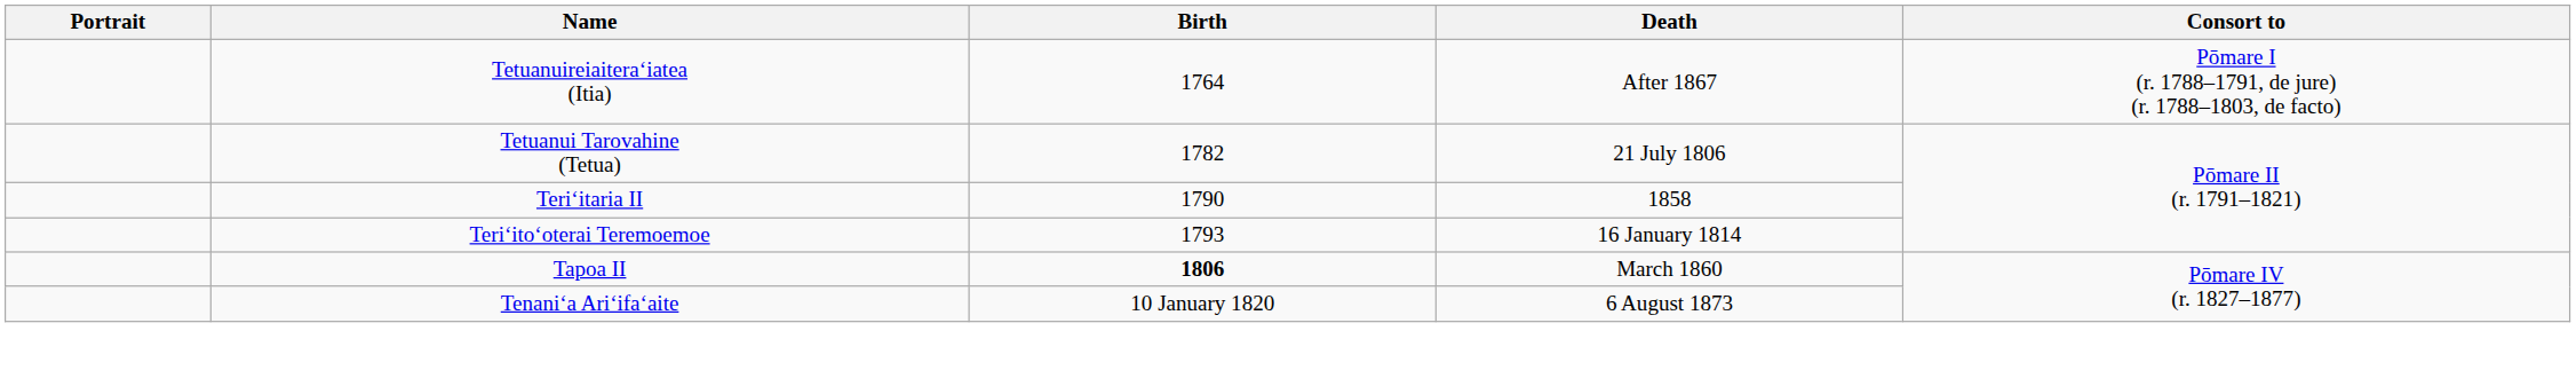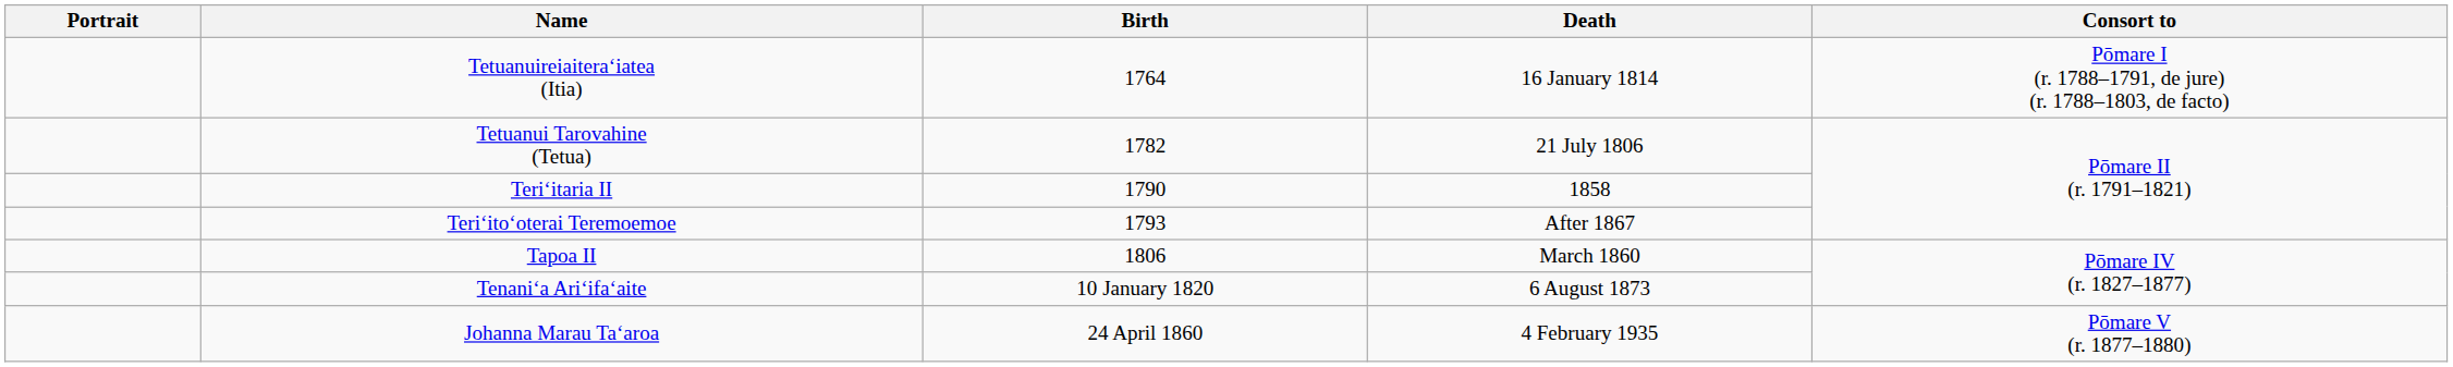 <table width=95% class="wikitable">
 <tr>
 <th width=8%>Portrait</th>
 <th>Name</th>
 <th>Birth</th>
 <th>Death</th>
 <th>Consort to</th>
 </tr>
 <tr>
 <td align="center"></td>
 <td align="center"><a href='#'>Tetuanuireiaiteraʻiatea</a><br>(Itia)</td>
 <td align="center">1764</td>
-<td align="center">After 1867</td>
+<td align="center">16 January 1814</td>
 <td align="center"><a href='#'>Pōmare I</a><br>(r. 1788–1791, de jure)<br>(r. 1788–1803, de facto)</td>
 </tr>
 <tr>
 <td align="center"></td>
 <td align="center"><a href='#'>Tetuanui Tarovahine</a><br>(Tetua)</td>
 <td align="center">1782</td>
 <td align="center">21 July 1806</td>
 <td align="center" rowspan="3"><a href='#'>Pōmare II</a><br>(r. 1791–1821)</td>
 </tr>
 <tr>
 <td align="center"></td>
 <td align="center"><a href='#'>Teriʻitaria II</a></td>
 <td align="center">1790</td>
 <td align="center">1858</td>
 </tr>
 <tr>
 <td align="center"></td>
 <td align="center"><a href='#'>Teriʻitoʻoterai Teremoemoe</a></td>
 <td align="center">1793</td>
-<td align="center">16 January 1814</td>
+<td align="center">After 1867</td>
 </tr>
 <tr>
 <td align="center"></td>
 <td align="center"><a href='#'>Tapoa II</a></td>
-<td align="center"><strong>1806</strong></td>
+<td align="center">1806</td>
 <td align="center">March 1860</td>
 <td align="center" rowspan="2"><a href='#'>Pōmare IV</a><br>(r. 1827–1877)</td>
 </tr>
 <tr>
 <td align="center"></td>
 <td align="center"><a href='#'>Tenaniʻa Ariʻifaʻaite</a></td>
 <td align="center">10 January 1820</td>
 <td align="center">6 August 1873</td>
 </tr>
+<tr>
+<td align="center"></td>
+<td align="center"><a href='#'>Johanna Marau Taʻaroa</a></td>
+<td align="center">24 April 1860</td>
+<td align="center">4 February 1935</td>
+<td align="center"><a href='#'>Pōmare V</a><br>(r. 1877–1880)</td>
+</tr>
 </table>
